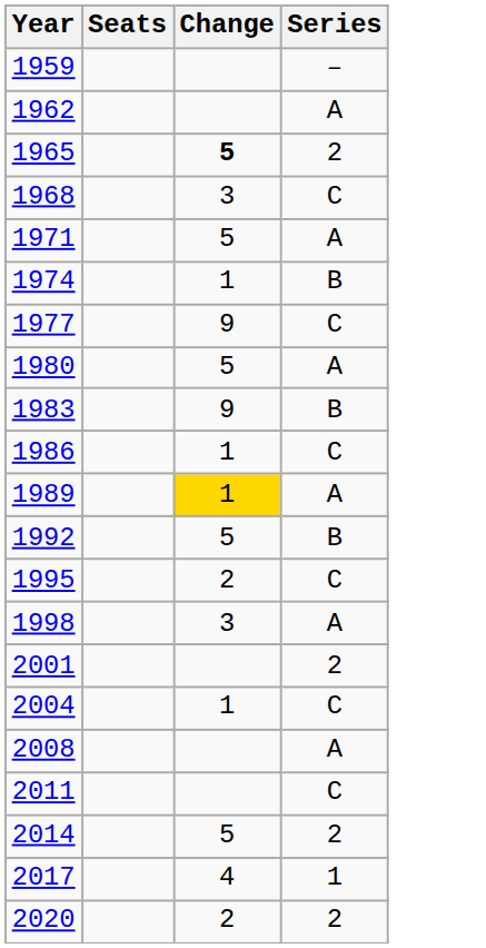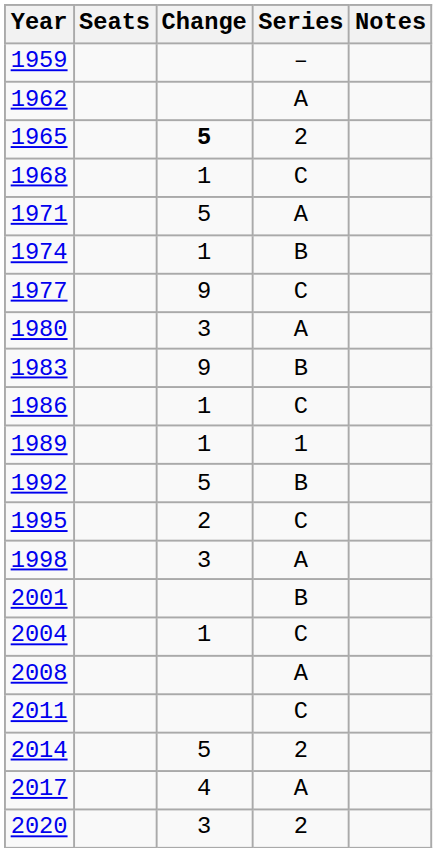 <table class="wikitable" style="font-size:95%;text-align:center;">
 <tr>
 <th>Year</th>
 <th>Seats</th>
 <th>Change</th>
 <th>Series</th>
+<th>Notes</th>
 </tr>
 <tr>
 <td><a href='#'>1959</a></td>
 <td></td>
 <td></td>
 <td>–</td>
+<td></td>
 </tr>
 <tr>
 <td><a href='#'>1962</a></td>
 <td></td>
 <td></td>
 <td>A</td>
+<td></td>
 </tr>
 <tr>
 <td><a href='#'>1965</a></td>
 <td></td>
 <td><strong>5</strong></td>
 <td>2</td>
+<td></td>
 </tr>
 <tr>
 <td><a href='#'>1968</a></td>
 <td></td>
-<td>3</td>
+<td>1</td>
 <td>C</td>
+<td></td>
 </tr>
 <tr>
 <td><a href='#'>1971</a></td>
 <td></td>
 <td>5</td>
 <td>A</td>
+<td></td>
 </tr>
 <tr>
 <td><a href='#'>1974</a></td>
 <td></td>
 <td>1</td>
 <td>B</td>
+<td></td>
 </tr>
 <tr>
 <td><a href='#'>1977</a></td>
 <td></td>
 <td>9</td>
 <td>C</td>
+<td></td>
 </tr>
 <tr>
 <td><a href='#'>1980</a></td>
 <td></td>
-<td>5</td>
+<td>3</td>
 <td>A</td>
+<td></td>
 </tr>
 <tr>
 <td><a href='#'>1983</a></td>
 <td></td>
 <td>9</td>
 <td>B</td>
+<td></td>
 </tr>
 <tr>
 <td><a href='#'>1986</a></td>
 <td></td>
 <td>1</td>
 <td>C</td>
+<td></td>
 </tr>
 <tr>
 <td><a href='#'>1989</a></td>
 <td></td>
-<td style="background: gold;">1</td>
-<td>A</td>
+<td>1</td>
+<td>1</td>
+<td></td>
 </tr>
 <tr>
 <td><a href='#'>1992</a></td>
 <td></td>
 <td>5</td>
 <td>B</td>
+<td></td>
 </tr>
 <tr>
 <td><a href='#'>1995</a></td>
 <td></td>
 <td>2</td>
 <td>C</td>
+<td></td>
 </tr>
 <tr>
 <td><a href='#'>1998</a></td>
 <td></td>
 <td>3</td>
 <td>A</td>
+<td></td>
 </tr>
 <tr>
 <td><a href='#'>2001</a></td>
 <td></td>
 <td></td>
-<td>2</td>
+<td>B</td>
+<td></td>
 </tr>
 <tr>
 <td><a href='#'>2004</a></td>
 <td></td>
 <td>1</td>
 <td>C</td>
+<td></td>
 </tr>
 <tr>
 <td><a href='#'>2008</a></td>
 <td></td>
 <td></td>
 <td>A</td>
+<td></td>
 </tr>
 <tr>
 <td><a href='#'>2011</a></td>
 <td></td>
 <td></td>
 <td>C</td>
+<td></td>
 </tr>
 <tr>
 <td><a href='#'>2014</a></td>
 <td></td>
 <td>5</td>
 <td>2</td>
+<td></td>
 </tr>
 <tr>
 <td><a href='#'>2017</a></td>
 <td></td>
 <td>4</td>
-<td>1</td>
+<td>A</td>
+<td></td>
 </tr>
 <tr>
 <td><a href='#'>2020</a></td>
 <td></td>
+<td>3</td>
 <td>2</td>
-<td>2</td>
+<td></td>
 </tr>
 </table>
